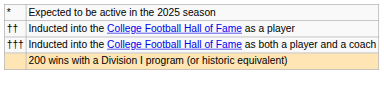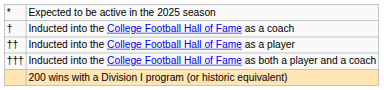 <table class="wikitable">
 <tr>
 <td>*</td>
 <td>Expected to be active in the 2025 season</td>
+</tr>
+<tr>
+<td>†</td>
+<td>Inducted into the <a href='#'>College Football Hall of Fame</a> as a coach</td>
 </tr>
 <tr>
 <td>††</td>
 <td>Inducted into the <a href='#'>College Football Hall of Fame</a> as a player</td>
 </tr>
 <tr>
 <td>†††</td>
 <td>Inducted into the <a href='#'>College Football Hall of Fame</a> as both a player and a coach</td>
 </tr>
 <tr>
 <td bgcolor=#FFE5B4></td>
 <td bgcolor=#FFE5B4>200 wins with a Division I program (or historic equivalent)</td>
 </tr>
 </table>
